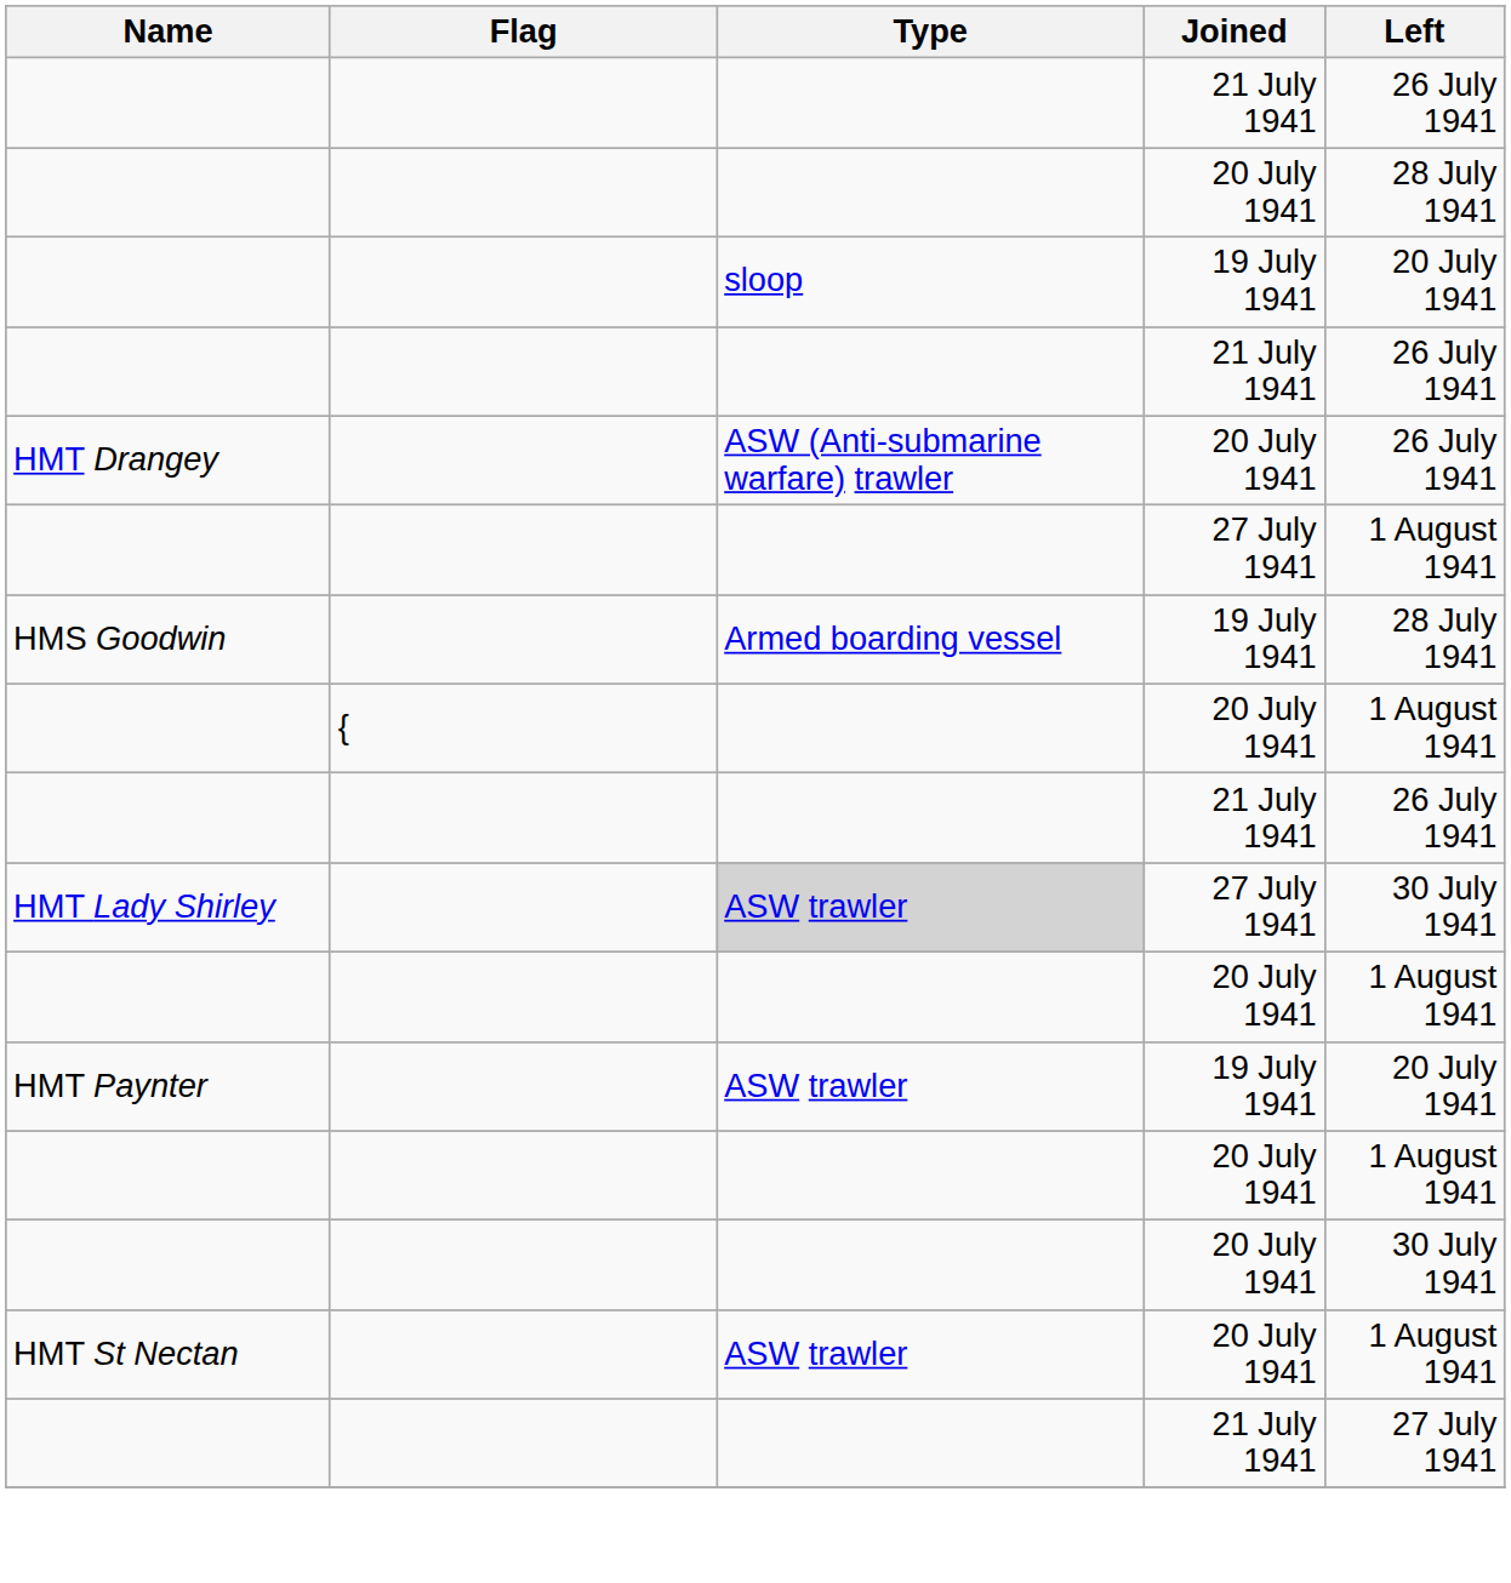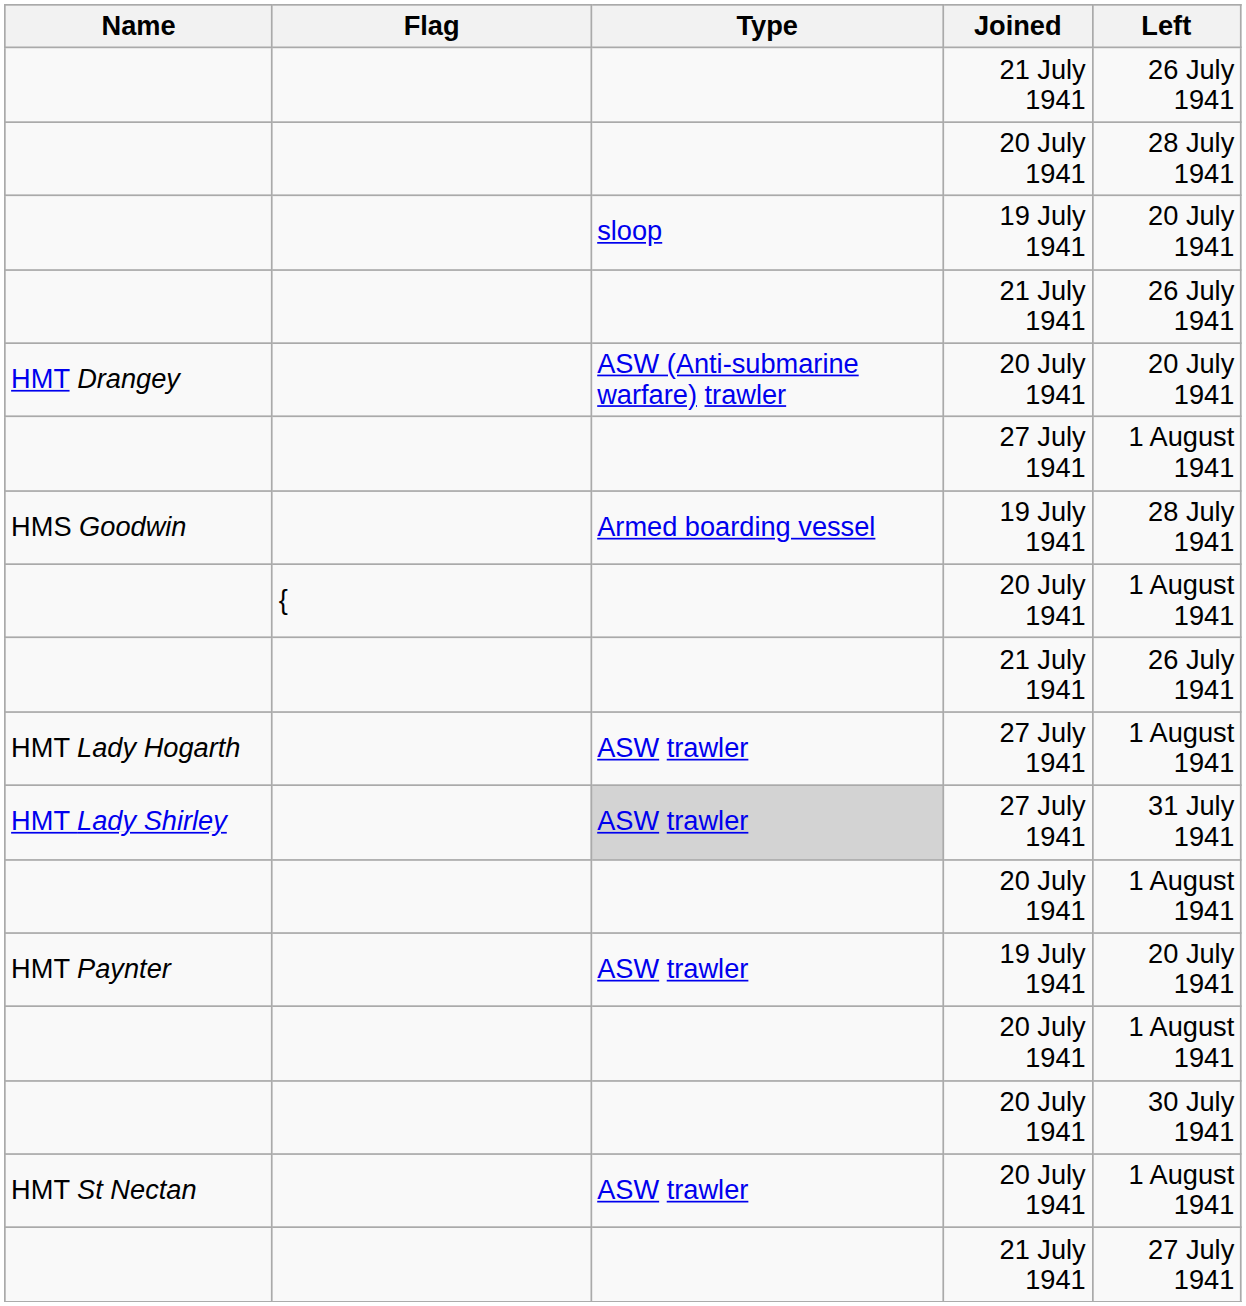 <table class="wikitable sortable">
 <tr>
 <th scope="col" width="150px">Name</th>
 <th scope="col" width="180px">Flag</th>
 <th width="200px">Type</th>
 <th width="80px">Joined</th>
 <th width="80px">Left</th>
 </tr>
 <tr>
 <td align="left"></td>
 <td align="left"></td>
 <td align="left"></td>
 <td align="right">21 July 1941</td>
 <td align="right">26 July 1941</td>
 </tr>
 <tr>
 <td align="left"></td>
 <td align="left"></td>
 <td align="left"></td>
 <td align="right">20 July 1941</td>
 <td align="right">28 July 1941</td>
 </tr>
 <tr>
 <td align="left"></td>
 <td align="left"></td>
 <td align="left"> <a href='#'>sloop</a></td>
 <td align="right">19 July 1941</td>
 <td align="right">20 July 1941</td>
 </tr>
 <tr>
 <td align="left"></td>
 <td align="left"></td>
 <td align="left"></td>
 <td align="right">21 July 1941</td>
 <td align="right">26 July 1941</td>
 </tr>
 <tr>
 <td align="left"><a href='#'>HMT</a> <em>Drangey</em></td>
 <td align="left"></td>
 <td align="left"><a href='#'>ASW (Anti-submarine warfare)</a> <a href='#'>trawler</a></td>
 <td align="right">20 July 1941</td>
-<td align="right">26 July 1941</td>
+<td align="right">20 July 1941</td>
 </tr>
 <tr>
 <td align="left"></td>
 <td align="left"></td>
 <td align="left"></td>
 <td align="right">27 July 1941</td>
 <td align="right">1 August 1941</td>
 </tr>
 <tr>
 <td align="left">HMS <em>Goodwin</em></td>
 <td align="left"></td>
 <td align="left"><a href='#'>Armed boarding vessel</a></td>
 <td align="right">19 July 1941</td>
 <td align="right">28 July 1941</td>
 </tr>
 <tr>
 <td align="left"></td>
 <td align="left">{</td>
 <td align="left"></td>
 <td align="right">20 July 1941</td>
 <td align="right">1 August 1941</td>
 </tr>
 <tr>
 <td align="left"></td>
 <td align="left"></td>
 <td align="left"></td>
 <td align="right">21 July 1941</td>
 <td align="right">26 July 1941</td>
 </tr>
 <tr>
+<td align="left">HMT <em>Lady Hogarth</em></td>
+<td align="left"></td>
+<td align="left"><a href='#'>ASW</a> <a href='#'>trawler</a></td>
+<td align="right">27 July 1941</td>
+<td align="right">1 August 1941</td>
+</tr>
+<tr>
 <td align="left"><a href='#'>HMT <em>Lady Shirley</em></a></td>
 <td align="left"></td>
 <td align="left" style="background: lightgrey;"><a href='#'>ASW</a> <a href='#'>trawler</a></td>
 <td align="right">27 July 1941</td>
-<td align="right">30 July 1941</td>
+<td align="right">31 July 1941</td>
 </tr>
 <tr>
 <td align="left"></td>
 <td align="left"></td>
 <td align="left"></td>
 <td align="right">20 July 1941</td>
 <td align="right">1 August 1941</td>
 </tr>
 <tr>
 <td align="left">HMT <em>Paynter</em></td>
 <td align="left"></td>
 <td align="left"><a href='#'>ASW</a> <a href='#'>trawler</a></td>
 <td align="right">19 July 1941</td>
 <td align="right">20 July 1941</td>
 </tr>
 <tr>
 <td align="left"></td>
 <td align="left"></td>
 <td align="left"></td>
 <td align="right">20 July 1941</td>
 <td align="right">1 August 1941</td>
 </tr>
 <tr>
 <td align="left"></td>
 <td align="left"></td>
 <td align="left"></td>
 <td align="right">20 July 1941</td>
 <td align="right">30 July 1941</td>
 </tr>
 <tr>
 <td align="left">HMT <em>St Nectan</em></td>
 <td align="left"></td>
 <td align="left"><a href='#'>ASW</a> <a href='#'>trawler</a></td>
 <td align="right">20 July 1941</td>
 <td align="right">1 August 1941</td>
 </tr>
 <tr>
 <td align="left"></td>
 <td align="left"></td>
 <td align="left"></td>
 <td align="right">21 July 1941</td>
 <td align="right">27 July 1941</td>
 </tr>
 <tr>
 </tr>
 </table>
